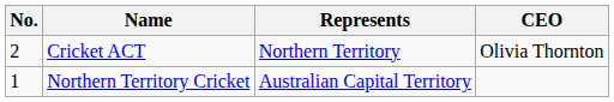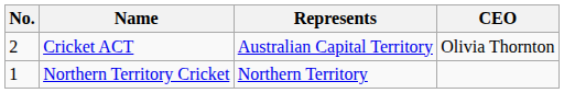 <table class="wikitable sortable">
 <tr>
 <th>No.</th>
 <th>Name</th>
 <th>Represents</th>
 <th>CEO</th>
 </tr>
 <tr>
 <td>2</td>
 <td><a href='#'>Cricket ACT</a></td>
-<td><a href='#'>Northern Territory</a></td>
+<td><a href='#'>Australian Capital Territory</a></td>
 <td>Olivia Thornton</td>
 </tr>
 <tr>
 <td>1</td>
 <td><a href='#'>Northern Territory Cricket</a></td>
-<td><a href='#'>Australian Capital Territory</a></td>
+<td><a href='#'>Northern Territory</a></td>
 <td></td>
 </tr>
 </table>
